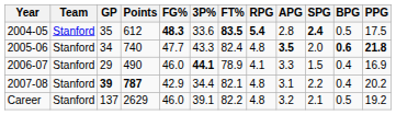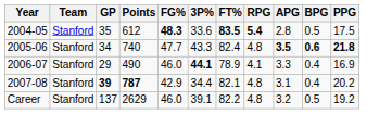 <table class="wikitable">
 <tr>
 <th>Year</th>
 <th>Team</th>
 <th>GP</th>
 <th>Points</th>
 <th>FG%</th>
 <th>3P%</th>
 <th>FT%</th>
 <th>RPG</th>
 <th>APG</th>
-<th>SPG</th>
 <th>BPG</th>
 <th>PPG</th>
 </tr>
 <tr>
 <td>2004-05</td>
 <td><a href='#'>Stanford</a></td>
 <td>35</td>
 <td>612</td>
 <td><strong>48.3</strong></td>
 <td>33.6</td>
 <td><strong>83.5</strong></td>
 <td><strong>5.4</strong></td>
 <td>2.8</td>
-<td><strong>2.4</strong></td>
 <td>0.5</td>
 <td>17.5</td>
 </tr>
 <tr>
 <td>2005-06</td>
 <td>Stanford</td>
 <td>34</td>
 <td>740</td>
 <td>47.7</td>
 <td>43.3</td>
 <td>82.4</td>
 <td>4.8</td>
 <td><strong>3.5</strong></td>
-<td>2.0</td>
 <td><strong>0.6</strong></td>
 <td><strong>21.8</strong></td>
 </tr>
 <tr>
 <td>2006-07</td>
 <td>Stanford</td>
 <td>29</td>
 <td>490</td>
 <td>46.0</td>
 <td><strong>44.1</strong></td>
 <td>78.9</td>
 <td>4.1</td>
 <td>3.3</td>
-<td>1.5</td>
 <td>0.4</td>
 <td>16.9</td>
 </tr>
 <tr>
 <td>2007-08</td>
 <td>Stanford</td>
 <td><strong>39</strong></td>
 <td><strong>787</strong></td>
 <td>42.9</td>
 <td>34.4</td>
 <td>82.1</td>
 <td>4.8</td>
 <td>3.1</td>
-<td>2.2</td>
 <td>0.4</td>
 <td>20.2</td>
 </tr>
 <tr>
 <td>Career</td>
 <td>Stanford</td>
 <td>137</td>
 <td>2629</td>
 <td>46.0</td>
 <td>39.1</td>
 <td>82.2</td>
 <td>4.8</td>
 <td>3.2</td>
-<td>2.1</td>
 <td>0.5</td>
 <td>19.2</td>
 </tr>
 </table>
